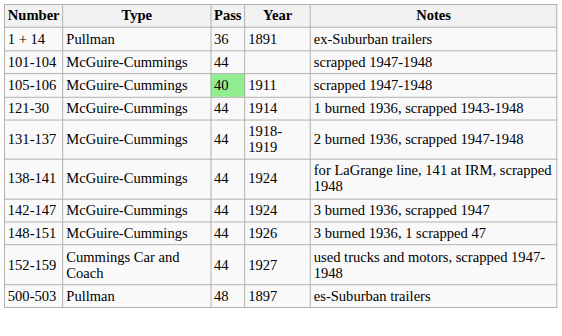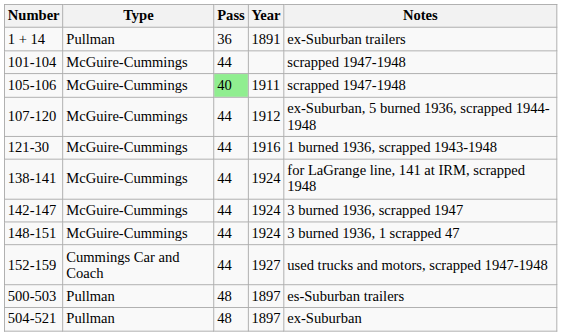 <table class="wikitable">
 <tr>
 <th>Number</th>
 <th>Type</th>
 <th>Pass</th>
 <th>Year</th>
 <th>Notes</th>
 </tr>
 <tr>
 <td>1 + 14</td>
 <td>Pullman</td>
 <td>36</td>
 <td>1891</td>
 <td>ex-Suburban trailers</td>
 </tr>
 <tr>
 <td>101-104</td>
 <td>McGuire-Cummings</td>
 <td>44</td>
 <td></td>
 <td>scrapped 1947-1948</td>
 </tr>
 <tr>
 <td>105-106</td>
 <td>McGuire-Cummings</td>
 <td style="background: lightgreen;">40</td>
 <td>1911</td>
 <td>scrapped 1947-1948</td>
 </tr>
 <tr>
+<td>107-120</td>
+<td>McGuire-Cummings</td>
+<td>44</td>
+<td>1912</td>
+<td>ex-Suburban, 5 burned 1936, scrapped 1944-1948</td>
+</tr>
+<tr>
 <td>121-30</td>
 <td>McGuire-Cummings</td>
 <td>44</td>
-<td>1914</td>
+<td>1916</td>
 <td>1 burned 1936, scrapped 1943-1948</td>
-</tr>
-<tr>
-<td>131-137</td>
-<td>McGuire-Cummings</td>
-<td>44</td>
-<td>1918-1919</td>
-<td>2 burned 1936, scrapped 1947-1948</td>
 </tr>
 <tr>
 <td>138-141</td>
 <td>McGuire-Cummings</td>
 <td>44</td>
 <td>1924</td>
 <td>for LaGrange line, 141 at IRM, scrapped 1948</td>
 </tr>
 <tr>
 <td>142-147</td>
 <td>McGuire-Cummings</td>
 <td>44</td>
 <td>1924</td>
 <td>3 burned 1936, scrapped 1947</td>
 </tr>
 <tr>
 <td>148-151</td>
 <td>McGuire-Cummings</td>
 <td>44</td>
-<td>1926</td>
+<td>1924</td>
 <td>3 burned 1936, 1 scrapped 47</td>
 </tr>
 <tr>
 <td>152-159</td>
 <td>Cummings Car and Coach</td>
 <td>44</td>
 <td>1927</td>
 <td>used trucks and motors, scrapped 1947-1948</td>
 </tr>
 <tr>
 <td>500-503</td>
 <td>Pullman</td>
 <td>48</td>
 <td>1897</td>
 <td>es-Suburban trailers</td>
 </tr>
+<tr>
+<td>504-521</td>
+<td>Pullman</td>
+<td>48</td>
+<td>1897</td>
+<td>ex-Suburban</td>
+</tr>
 </table>
